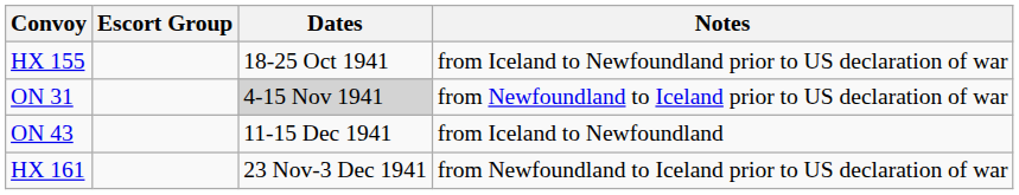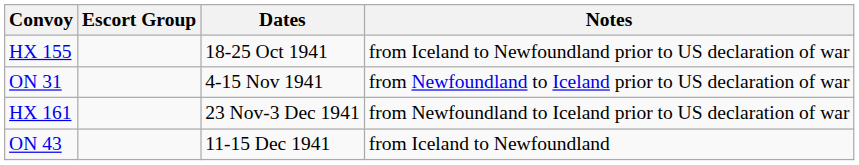 <table class="wikitable">
 <tr>
 <th>Convoy</th>
 <th>Escort Group</th>
 <th>Dates</th>
 <th>Notes</th>
 </tr>
 <tr>
 <td><a href='#'>HX 155</a></td>
 <td></td>
 <td>18-25 Oct 1941</td>
 <td>from Iceland to Newfoundland prior to US declaration of war</td>
 </tr>
 <tr>
 <td><a href='#'>ON 31</a></td>
 <td></td>
-<td style="background: lightgrey;">4-15 Nov 1941</td>
+<td>4-15 Nov 1941</td>
 <td>from <a href='#'>Newfoundland</a> to <a href='#'>Iceland</a> prior to US declaration of war</td>
+</tr>
+<tr>
+<td><a href='#'>HX 161</a></td>
+<td></td>
+<td>23 Nov-3 Dec 1941</td>
+<td>from Newfoundland to Iceland prior to US declaration of war</td>
 </tr>
 <tr>
 <td><a href='#'>ON 43</a></td>
 <td></td>
 <td>11-15 Dec 1941</td>
 <td>from Iceland to Newfoundland</td>
 </tr>
-<tr>
-<td><a href='#'>HX 161</a></td>
-<td></td>
-<td>23 Nov-3 Dec 1941</td>
-<td>from Newfoundland to Iceland prior to US declaration of war</td>
-</tr>
 </table>
